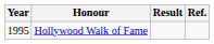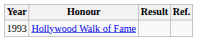 <table class=wikitable>
 <tr>
 <th>Year</th>
 <th>Honour</th>
 <th>Result</th>
 <th>Ref.</th>
 </tr>
 <tr>
-<td>1995</td>
+<td>1993</td>
 <td><a href='#'>Hollywood Walk of Fame</a></td>
 <td></td>
 <td style="text-align:center;"></td>
 </tr>
 </table>
